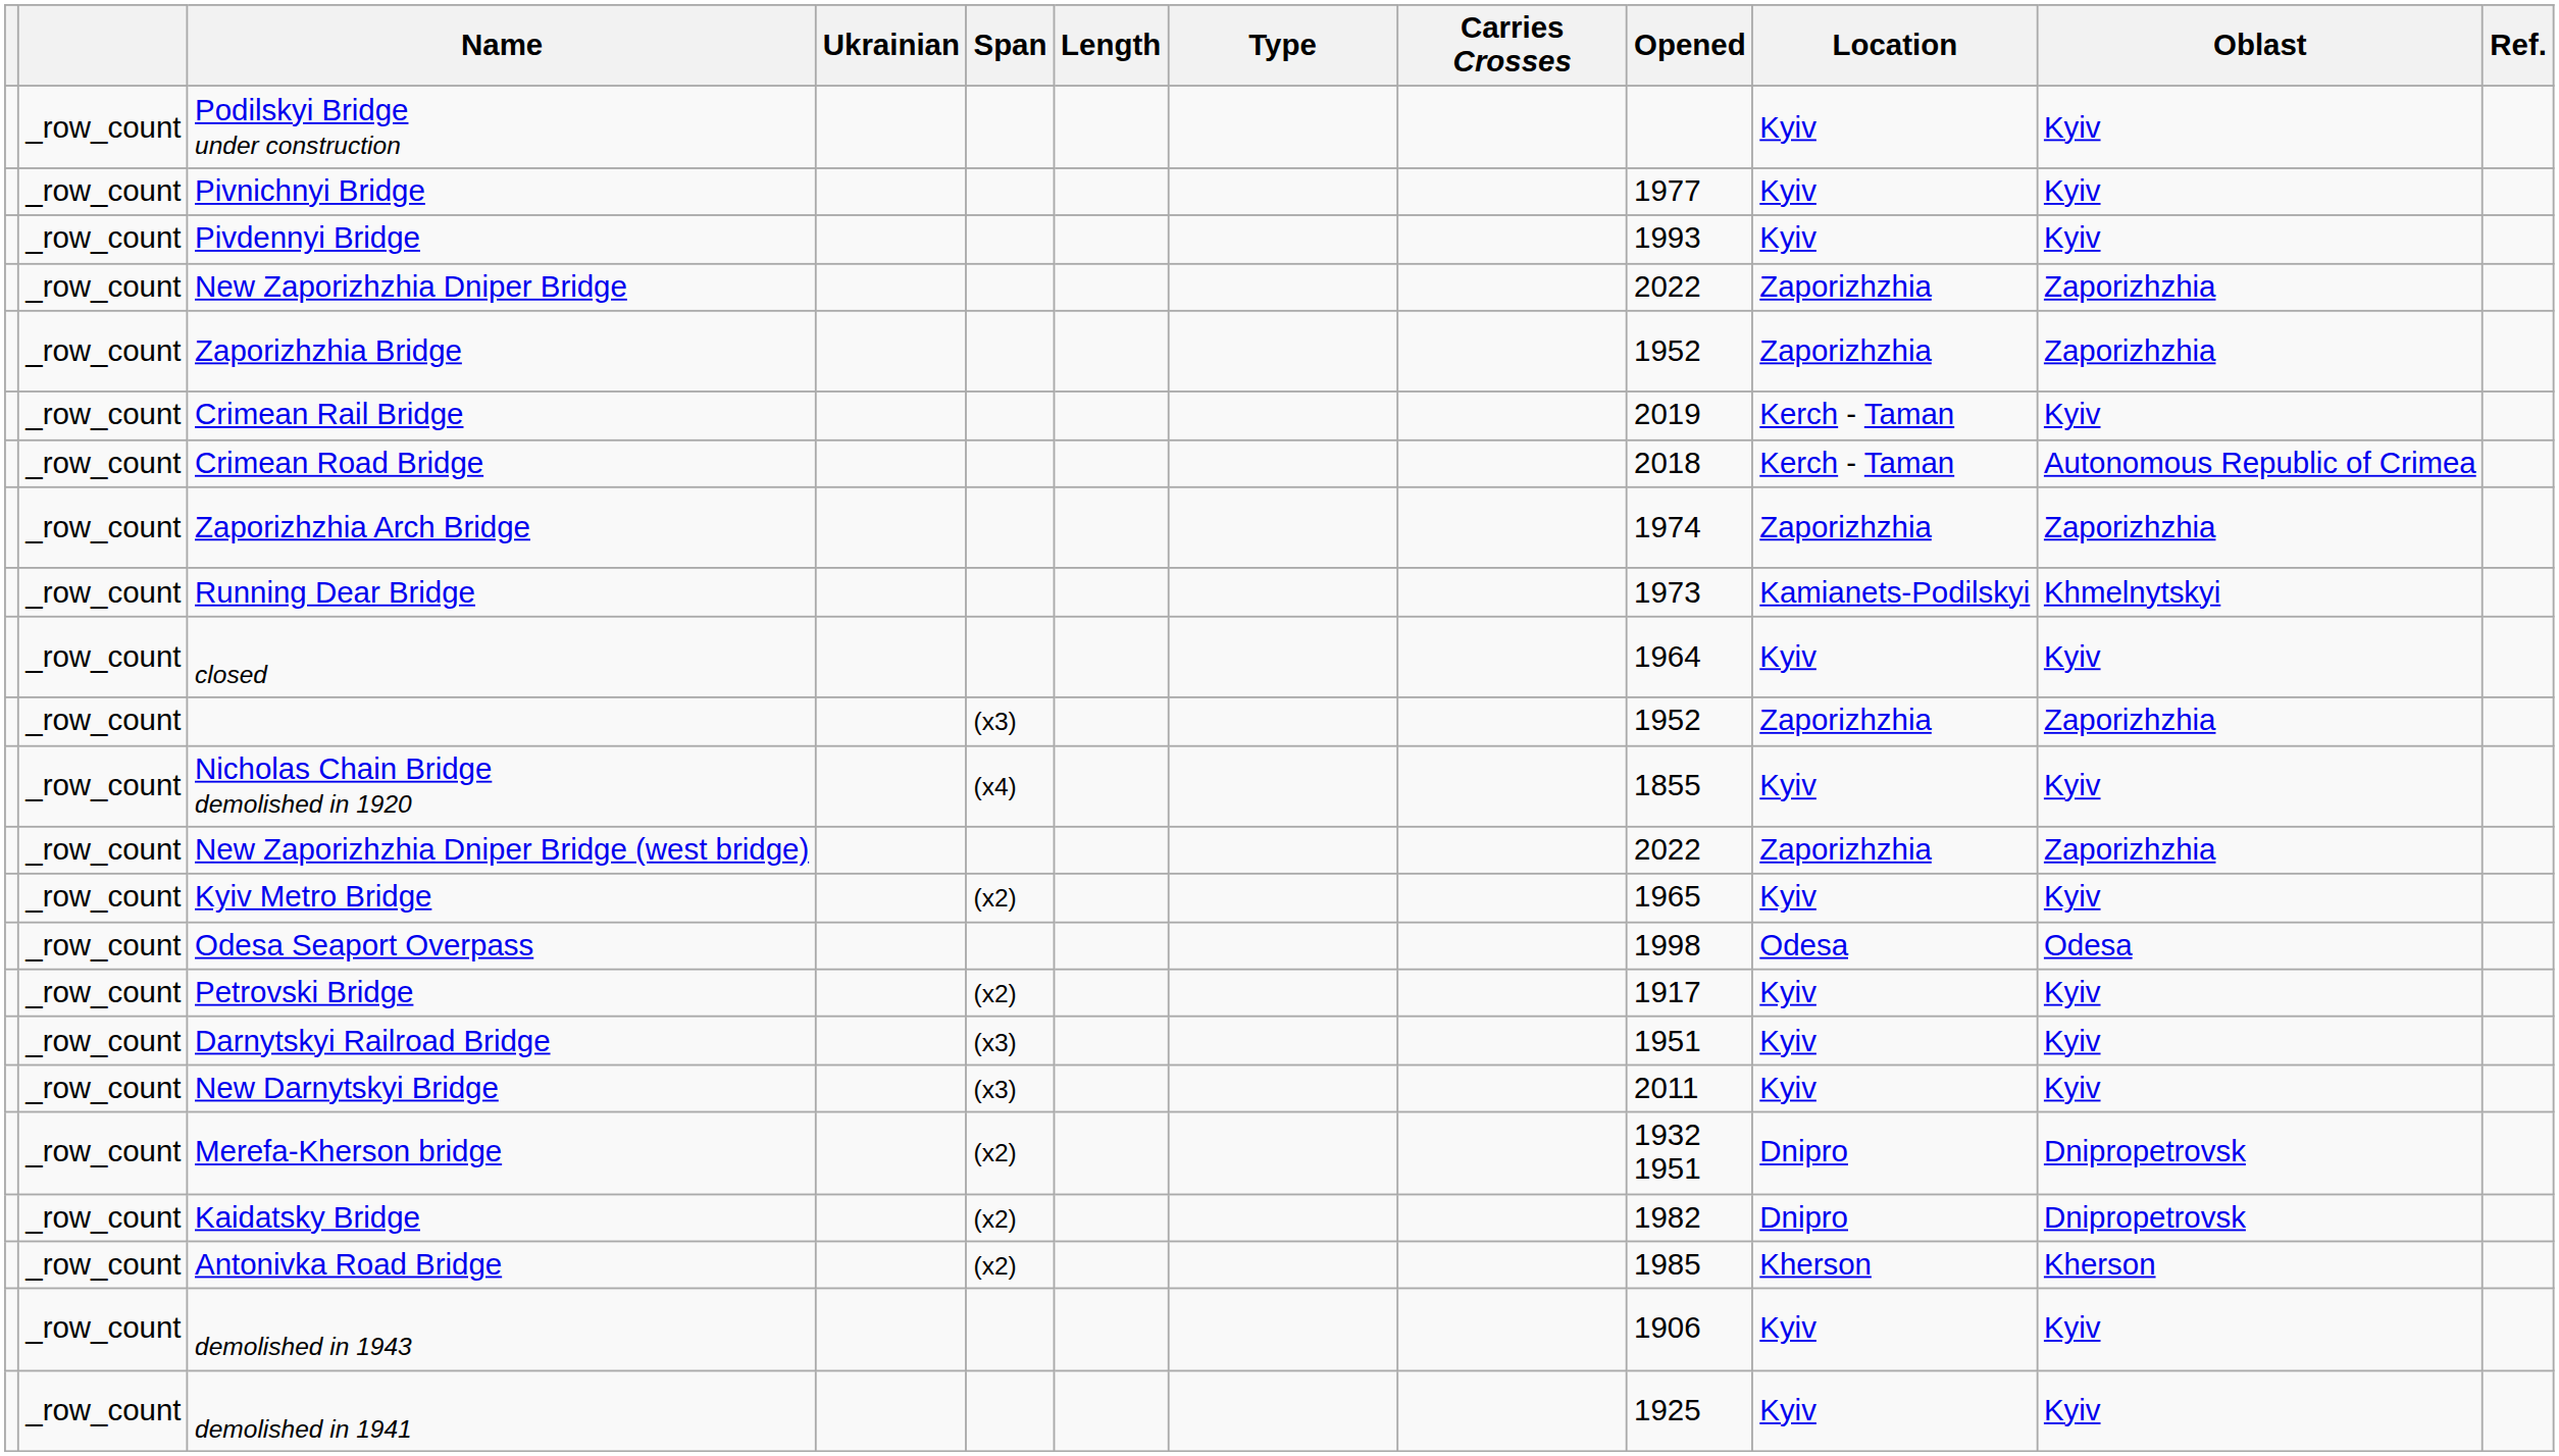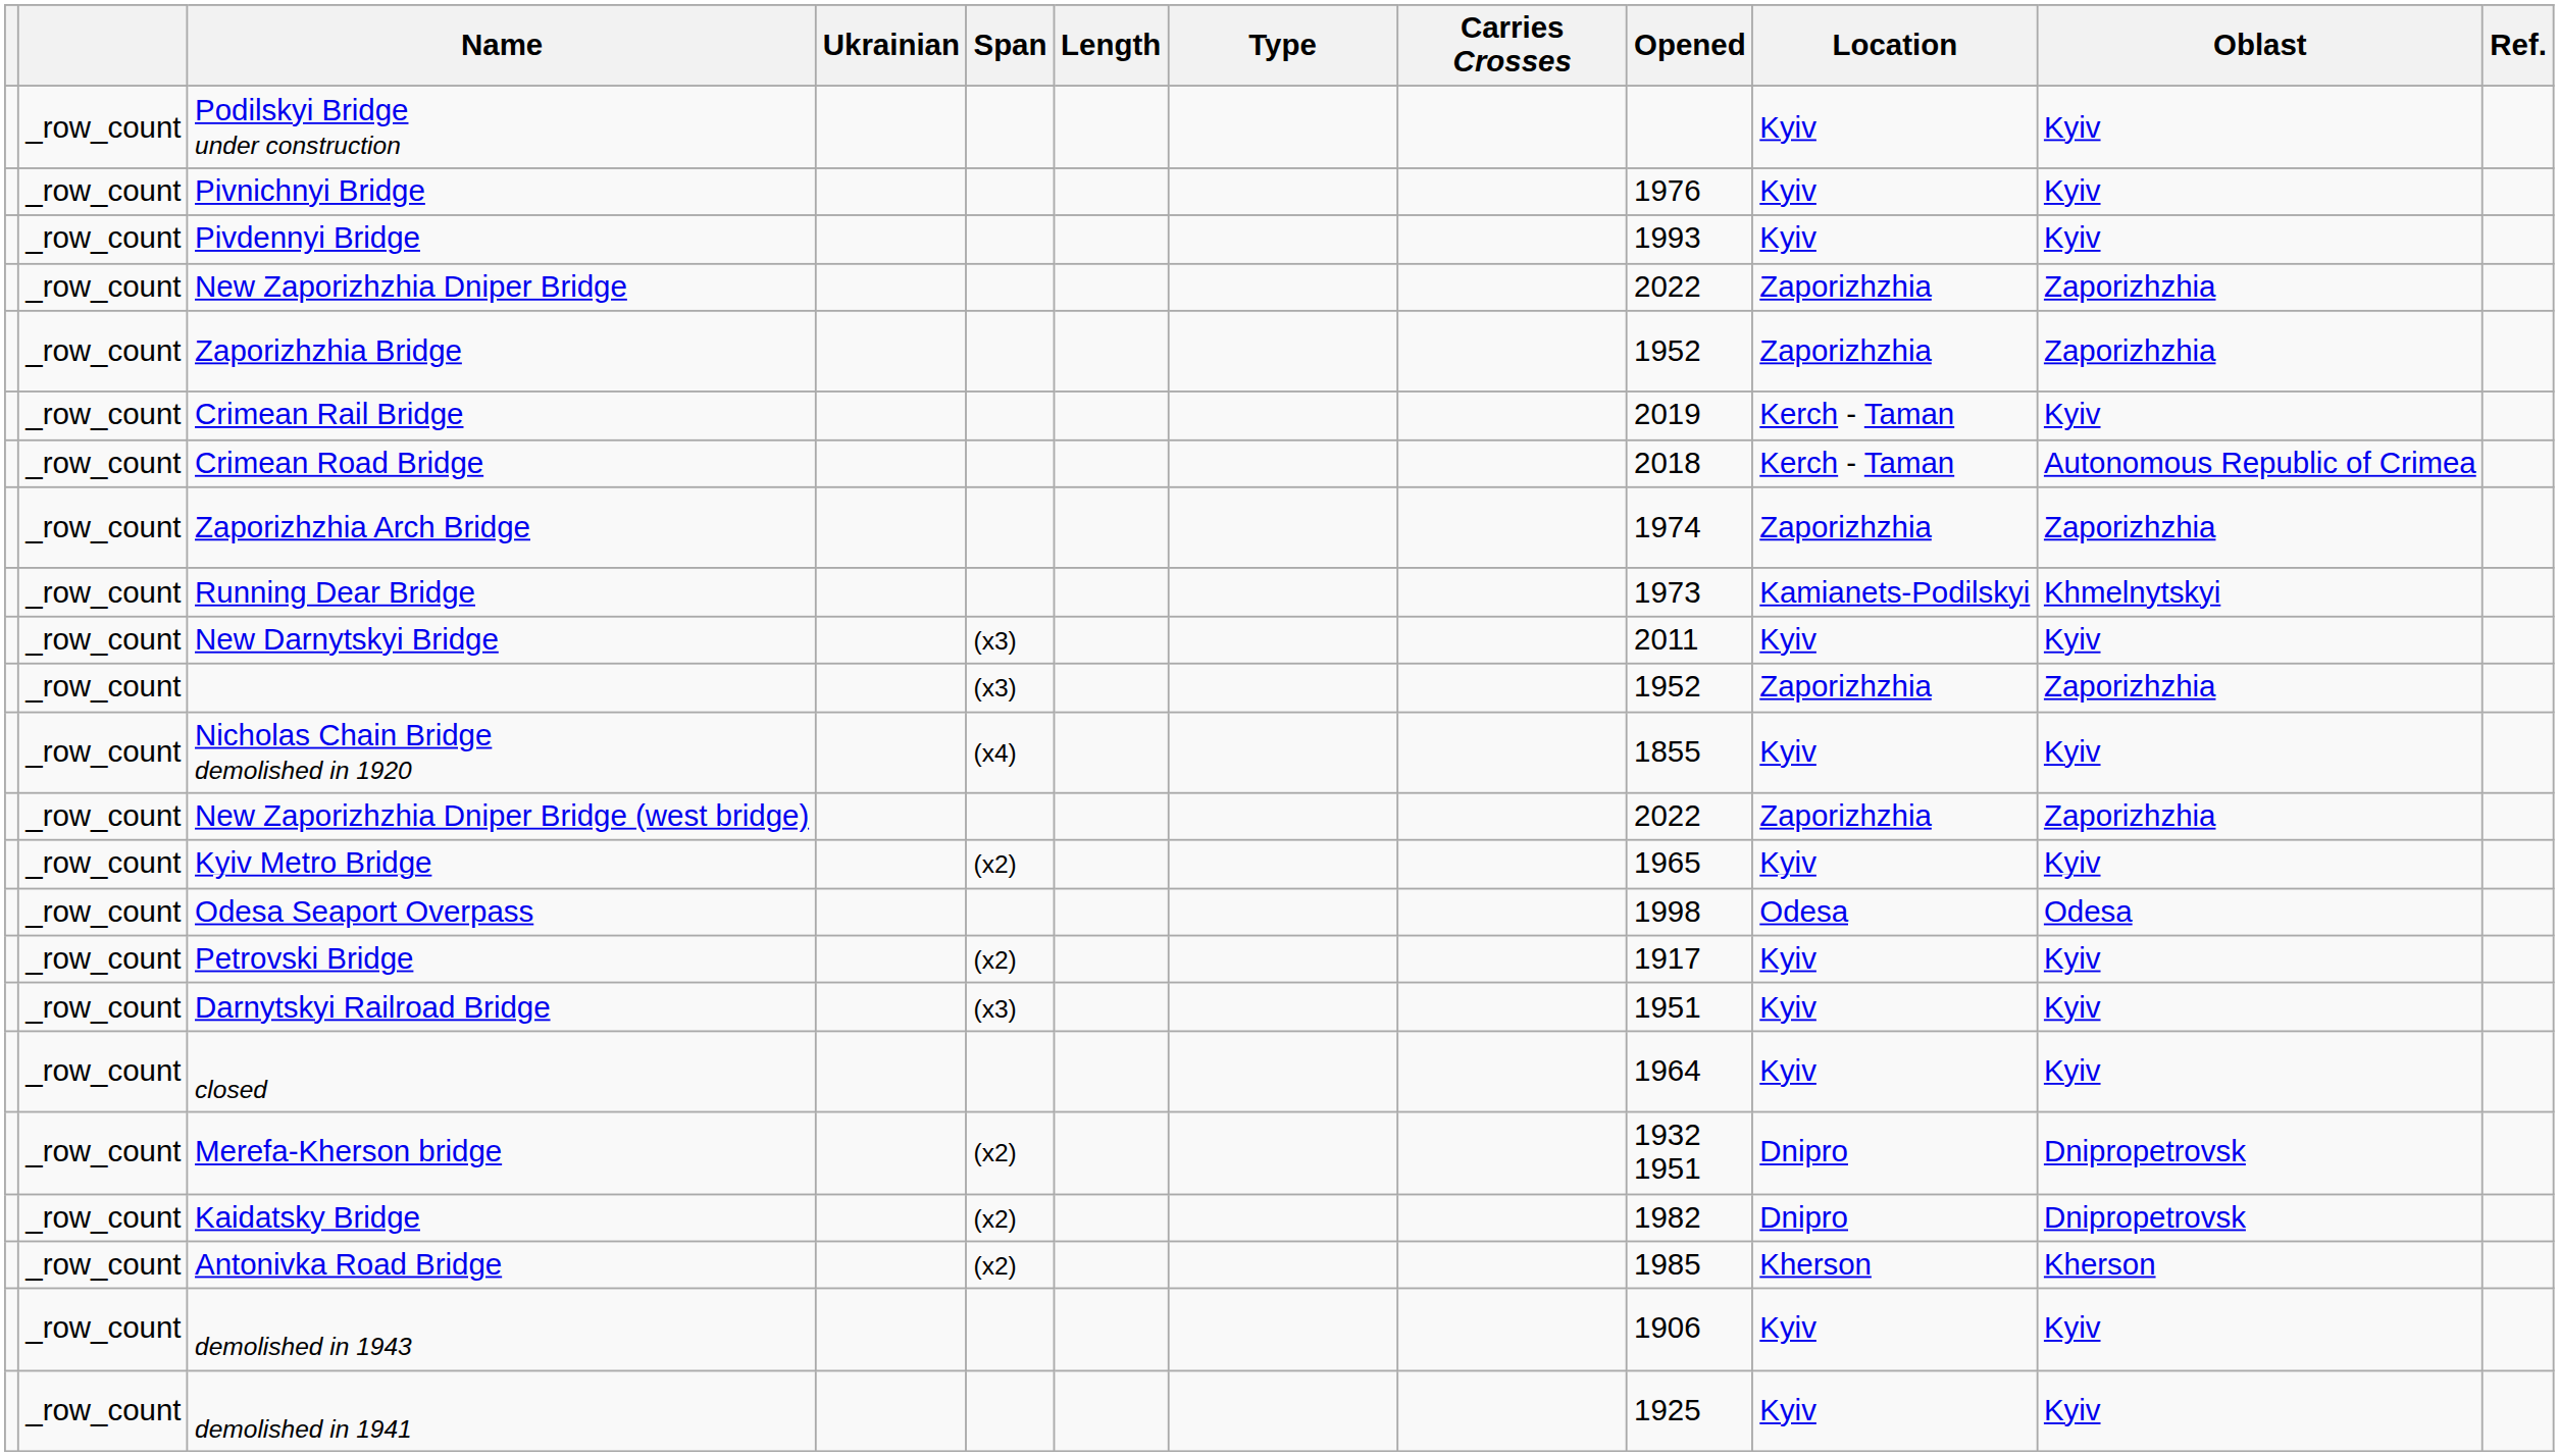 <table class="wikitable sortable">
 <tr>
 <th class="unsortable"></th>
 <th scope=col></th>
 <th scope=col>Name</th>
 <th scope=col>Ukrainian</th>
 <th scope=col>Span</th>
 <th scope=col>Length</th>
 <th scope=col width="115">Type</th>
 <th scope=col width="115">Carries<br><em>Crosses</em></th>
 <th scope=col>Opened</th>
 <th scope=col>Location</th>
 <th scope=col>Oblast</th>
 <th class="unsortable">Ref.</th>
 </tr>
 <tr>
 <td></td>
 <td>_row_count</td>
 <td><a href='#'>Podilskyi Bridge</a><br><small><em>under construction</em></small></td>
 <td></td>
 <td></td>
 <td></td>
 <td><small></small></td>
 <td></td>
 <td></td>
 <td><a href='#'>Kyiv</a><br><small></small></td>
 <td><a href='#'>Kyiv</a></td>
 <td></td>
 </tr>
 <tr>
 <td></td>
 <td>_row_count</td>
 <td><a href='#'>Pivnichnyi Bridge</a></td>
 <td></td>
 <td></td>
 <td></td>
 <td><small></small></td>
 <td></td>
-<td>1977</td>
+<td>1976</td>
 <td><a href='#'>Kyiv</a><br><small></small></td>
 <td><a href='#'>Kyiv</a></td>
 <td></td>
 </tr>
 <tr>
 <td></td>
 <td>_row_count</td>
 <td><a href='#'>Pivdennyi Bridge</a></td>
 <td></td>
 <td></td>
 <td></td>
 <td><small></small></td>
 <td></td>
 <td>1993</td>
 <td><a href='#'>Kyiv</a><br><small></small></td>
 <td><a href='#'>Kyiv</a></td>
 <td></td>
 </tr>
 <tr>
 <td></td>
 <td>_row_count</td>
 <td><a href='#'>New Zaporizhzhia Dniper Bridge</a></td>
 <td></td>
 <td></td>
 <td></td>
 <td><small></small></td>
 <td></td>
 <td>2022</td>
 <td><a href='#'>Zaporizhzhia</a><br><small></small></td>
 <td><a href='#'>Zaporizhzhia</a></td>
 <td><br></td>
 </tr>
 <tr>
 <td></td>
 <td>_row_count</td>
 <td><a href='#'>Zaporizhzhia Bridge</a></td>
 <td></td>
 <td></td>
 <td></td>
 <td><small></small></td>
 <td></td>
 <td>1952</td>
 <td><a href='#'>Zaporizhzhia</a><br><small></small></td>
 <td><a href='#'>Zaporizhzhia</a></td>
 <td><br><br></td>
 </tr>
 <tr>
 <td></td>
 <td>_row_count</td>
 <td><a href='#'>Crimean Rail Bridge</a></td>
 <td></td>
 <td></td>
 <td></td>
 <td><small></small></td>
 <td></td>
 <td>2019</td>
 <td><a href='#'>Kerch</a> - <a href='#'>Taman</a><br><small></small></td>
 <td><a href='#'>Kyiv</a></td>
 <td></td>
 </tr>
 <tr>
 <td></td>
 <td>_row_count</td>
 <td><a href='#'>Crimean Road Bridge</a></td>
 <td></td>
 <td></td>
 <td></td>
 <td><small></small></td>
 <td></td>
 <td>2018</td>
 <td><a href='#'>Kerch</a> - <a href='#'>Taman</a><br><small></small></td>
 <td><a href='#'>Autonomous Republic of Crimea</a><br></td>
 <td></td>
 </tr>
 <tr>
 <td></td>
 <td>_row_count</td>
 <td><a href='#'>Zaporizhzhia Arch Bridge</a></td>
 <td></td>
 <td></td>
 <td></td>
 <td><small></small></td>
 <td></td>
 <td>1974</td>
 <td><a href='#'>Zaporizhzhia</a><br><small></small></td>
 <td><a href='#'>Zaporizhzhia</a></td>
 <td><br><br></td>
 </tr>
 <tr>
 <td></td>
 <td>_row_count</td>
 <td><a href='#'>Running Dear Bridge</a></td>
 <td></td>
 <td></td>
 <td></td>
 <td><small></small></td>
 <td></td>
 <td>1973</td>
 <td><a href='#'>Kamianets-Podilskyi</a><br><small></small></td>
 <td><a href='#'>Khmelnytskyi</a></td>
 <td></td>
 </tr>
 <tr>
 <td></td>
 <td>_row_count</td>
-<td><br><small><em>closed</em></small></td>
+<td><a href='#'>New Darnytskyi Bridge</a></td>
 <td></td>
-<td></td>
+<td><small>(x3)</small></td>
 <td></td>
 <td><small></small></td>
 <td></td>
-<td>1964</td>
+<td>2011</td>
 <td><a href='#'>Kyiv</a><br><small></small></td>
 <td><a href='#'>Kyiv</a></td>
-<td></td>
+<td><br></td>
 </tr>
 <tr>
 <td></td>
 <td>_row_count</td>
 <td></td>
 <td></td>
 <td><small>(x3)</small></td>
 <td></td>
 <td><small></small></td>
 <td></td>
 <td>1952</td>
 <td><a href='#'>Zaporizhzhia</a><br><small></small></td>
 <td><a href='#'>Zaporizhzhia</a></td>
 <td><br></td>
 </tr>
 <tr>
 <td></td>
 <td>_row_count</td>
 <td><a href='#'>Nicholas Chain Bridge</a><br><small><em>demolished in 1920</em></small></td>
 <td></td>
 <td><small>(x4)</small></td>
 <td></td>
 <td><small></small></td>
 <td></td>
 <td>1855</td>
 <td><a href='#'>Kyiv</a><br><small></small></td>
 <td><a href='#'>Kyiv</a></td>
 <td></td>
 </tr>
 <tr>
 <td></td>
 <td>_row_count</td>
 <td><a href='#'>New Zaporizhzhia Dniper Bridge (west bridge)</a></td>
 <td></td>
 <td></td>
 <td></td>
 <td><small></small></td>
 <td></td>
 <td>2022</td>
 <td><a href='#'>Zaporizhzhia</a><br><small></small></td>
 <td><a href='#'>Zaporizhzhia</a></td>
 <td><br></td>
 </tr>
 <tr>
 <td></td>
 <td>_row_count</td>
 <td><a href='#'>Kyiv Metro Bridge</a></td>
 <td></td>
 <td><small>(x2)</small></td>
 <td></td>
 <td><small></small></td>
 <td></td>
 <td>1965</td>
 <td><a href='#'>Kyiv</a><br><small></small></td>
 <td><a href='#'>Kyiv</a></td>
 <td></td>
 </tr>
 <tr>
 <td></td>
 <td>_row_count</td>
 <td><a href='#'>Odesa Seaport Overpass</a></td>
 <td></td>
 <td></td>
 <td></td>
 <td><small></small></td>
 <td></td>
 <td>1998</td>
 <td><a href='#'>Odesa</a><br><small></small></td>
 <td><a href='#'>Odesa</a></td>
 <td></td>
 </tr>
 <tr>
 <td></td>
 <td>_row_count</td>
 <td><a href='#'>Petrovski Bridge</a></td>
 <td></td>
 <td><small>(x2)</small></td>
 <td></td>
 <td><small></small></td>
 <td></td>
 <td>1917</td>
 <td><a href='#'>Kyiv</a><br><small></small></td>
 <td><a href='#'>Kyiv</a></td>
 <td></td>
 </tr>
 <tr>
 <td></td>
 <td>_row_count</td>
 <td><a href='#'>Darnytskyi Railroad Bridge</a></td>
 <td></td>
 <td><small>(x3)</small></td>
 <td></td>
 <td><small></small></td>
 <td></td>
 <td>1951</td>
 <td><a href='#'>Kyiv</a><br><small></small></td>
 <td><a href='#'>Kyiv</a></td>
 <td></td>
 </tr>
 <tr>
 <td></td>
 <td>_row_count</td>
-<td><a href='#'>New Darnytskyi Bridge</a></td>
+<td><br><small><em>closed</em></small></td>
 <td></td>
-<td><small>(x3)</small></td>
+<td></td>
 <td></td>
 <td><small></small></td>
 <td></td>
-<td>2011</td>
+<td>1964</td>
 <td><a href='#'>Kyiv</a><br><small></small></td>
 <td><a href='#'>Kyiv</a></td>
-<td><br></td>
+<td></td>
 </tr>
 <tr>
 <td></td>
 <td>_row_count</td>
 <td><a href='#'>Merefa-Kherson bridge</a></td>
 <td></td>
 <td><small>(x2)</small></td>
 <td></td>
 <td><small></small></td>
 <td></td>
 <td>1932<br>1951</td>
 <td><a href='#'>Dnipro</a><br><small></small></td>
 <td><a href='#'>Dnipropetrovsk</a></td>
 <td></td>
 </tr>
 <tr>
 <td></td>
 <td>_row_count</td>
 <td><a href='#'>Kaidatsky Bridge</a></td>
 <td></td>
 <td><small>(x2)</small></td>
 <td></td>
 <td><small></small></td>
 <td></td>
 <td>1982</td>
 <td><a href='#'>Dnipro</a><br><small></small></td>
 <td><a href='#'>Dnipropetrovsk</a></td>
 <td><br></td>
 </tr>
 <tr>
 <td></td>
 <td>_row_count</td>
 <td><a href='#'>Antonivka Road Bridge</a></td>
 <td></td>
 <td><small>(x2)</small></td>
 <td></td>
 <td><small></small></td>
 <td></td>
 <td>1985</td>
 <td><a href='#'>Kherson</a><br><small></small></td>
 <td><a href='#'>Kherson</a></td>
 <td><br></td>
 </tr>
 <tr>
 <td></td>
 <td>_row_count</td>
 <td><br><small><em>demolished in 1943</em></small></td>
 <td></td>
 <td></td>
 <td></td>
 <td><small></small></td>
 <td></td>
 <td>1906</td>
 <td><a href='#'>Kyiv</a><br><small></small></td>
 <td><a href='#'>Kyiv</a></td>
 <td></td>
 </tr>
 <tr>
 <td></td>
 <td>_row_count</td>
 <td><br><small><em>demolished in 1941</em></small></td>
 <td></td>
 <td></td>
 <td></td>
 <td><small></small></td>
 <td></td>
 <td>1925</td>
 <td><a href='#'>Kyiv</a><br><small></small></td>
 <td><a href='#'>Kyiv</a></td>
 <td></td>
 </tr>
 <tr>
 </tr>
 </table>
